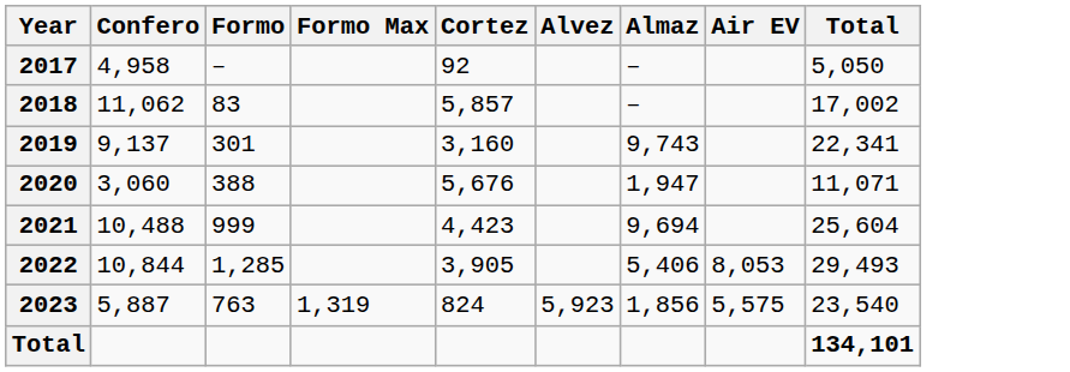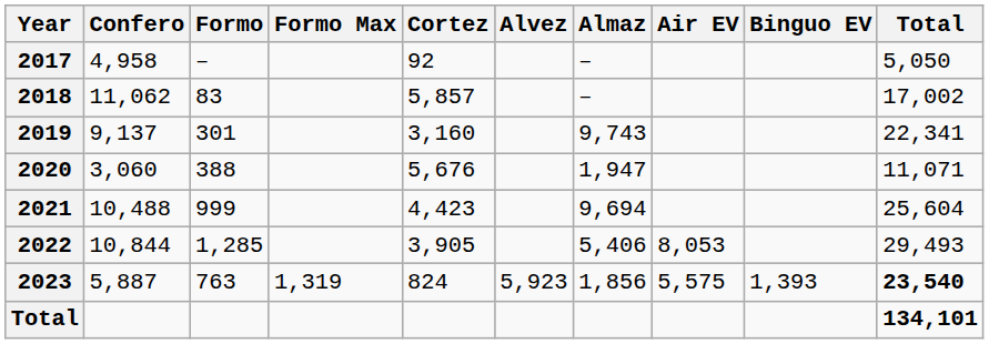 <table class="wikitable">
 <tr>
 <th>Year</th>
 <th>Confero</th>
 <th>Formo</th>
 <th>Formo Max</th>
 <th>Cortez</th>
 <th>Alvez</th>
 <th>Almaz</th>
 <th>Air EV</th>
+<th>Binguo EV</th>
 <th>Total</th>
 </tr>
 <tr>
 <th><strong>2017</strong></th>
 <td>4,958</td>
 <td>–</td>
 <td></td>
 <td>92</td>
 <td></td>
 <td>–</td>
+<td></td>
 <td></td>
 <td>5,050</td>
 </tr>
 <tr>
 <th><strong>2018</strong></th>
 <td>11,062</td>
 <td>83</td>
 <td></td>
 <td>5,857</td>
 <td></td>
 <td>–</td>
 <td></td>
+<td></td>
 <td>17,002</td>
 </tr>
 <tr>
 <th>2019</th>
 <td>9,137</td>
 <td>301</td>
 <td></td>
 <td>3,160</td>
 <td></td>
 <td>9,743</td>
+<td></td>
 <td></td>
 <td>22,341</td>
 </tr>
 <tr>
 <th>2020</th>
 <td>3,060</td>
 <td>388</td>
 <td></td>
 <td>5,676</td>
 <td></td>
 <td>1,947</td>
 <td></td>
+<td></td>
 <td>11,071</td>
 </tr>
 <tr>
 <th>2021</th>
 <td>10,488</td>
 <td>999</td>
 <td></td>
 <td>4,423</td>
 <td></td>
 <td>9,694</td>
+<td></td>
 <td></td>
 <td>25,604</td>
 </tr>
 <tr>
 <th>2022</th>
 <td>10,844</td>
 <td>1,285</td>
 <td></td>
 <td>3,905</td>
 <td></td>
 <td>5,406</td>
 <td>8,053</td>
+<td></td>
 <td>29,493</td>
 </tr>
 <tr>
 <th>2023</th>
 <td>5,887</td>
 <td>763</td>
 <td>1,319</td>
 <td>824</td>
 <td>5,923</td>
 <td>1,856</td>
 <td>5,575</td>
-<td>23,540</td>
+<td>1,393</td>
+<td><strong>23,540</strong></td>
 </tr>
 <tr>
 <th><strong>Total</strong></th>
 <td></td>
 <td></td>
 <td></td>
 <td></td>
 <td></td>
 <td></td>
 <td></td>
+<td></td>
 <td><strong>134,101</strong></td>
 </tr>
 </table>
